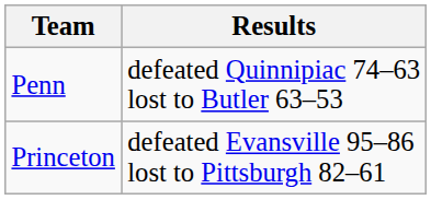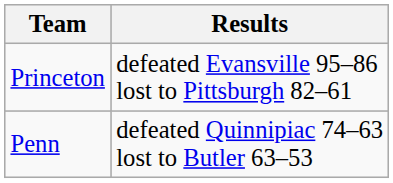 <table class="wikitable">
 <tr>
 <th align="center">Team</th>
 <th align="center">Results</th>
 </tr>
 <tr>
+<td><a href='#'>Princeton</a></td>
+<td>defeated <a href='#'>Evansville</a> 95–86 <br>lost to <a href='#'>Pittsburgh</a> 82–61</td>
+</tr>
+<tr>
 <td><a href='#'>Penn</a></td>
 <td>defeated <a href='#'>Quinnipiac</a> 74–63<br> lost to <a href='#'>Butler</a> 63–53</td>
 </tr>
-<tr>
-<td><a href='#'>Princeton</a></td>
-<td>defeated <a href='#'>Evansville</a> 95–86 <br>lost to <a href='#'>Pittsburgh</a> 82–61</td>
-</tr>
 </table>
